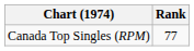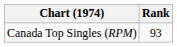 <table class="wikitable">
 <tr>
 <th>Chart (1974)</th>
 <th>Rank</th>
 </tr>
 <tr>
 <td>Canada Top Singles (<em>RPM</em>)</td>
-<td style="text-align:center">77</td>
+<td style="text-align:center">93</td>
 </tr>
 </table>
